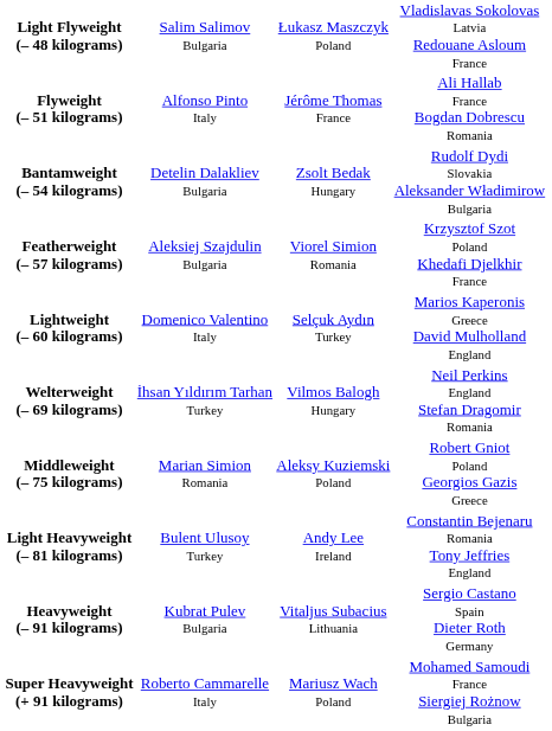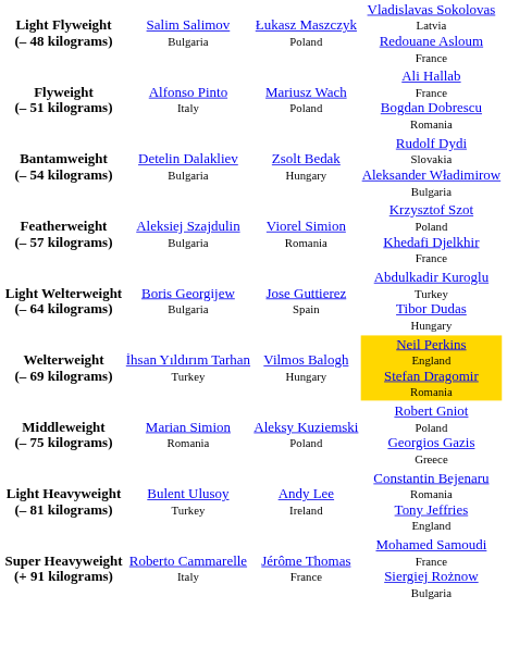 <table>
 <tr align="center">
 <td><strong>Light Flyweight<br>(– 48 kilograms)</strong></td>
 <td> <a href='#'>Salim Salimov</a><br><small>Bulgaria</small></td>
 <td> <a href='#'>Łukasz Maszczyk</a><br><small>Poland</small></td>
 <td> <a href='#'>Vladislavas Sokolovas</a><br><small>Latvia</small><br> <a href='#'>Redouane Asloum</a><br><small>France</small></td>
 </tr>
 <tr align="center">
 <td><strong>Flyweight<br>(– 51 kilograms)</strong></td>
 <td> <a href='#'>Alfonso Pinto</a><br><small>Italy</small></td>
-<td> <a href='#'>Jérôme Thomas</a><br><small>France</small></td>
+<td> <a href='#'>Mariusz Wach</a><br><small>Poland</small></td>
 <td> <a href='#'>Ali Hallab</a><br><small>France</small><br> <a href='#'>Bogdan Dobrescu</a><br><small>Romania</small></td>
 </tr>
 <tr align="center">
 <td><strong>Bantamweight<br>(– 54 kilograms)</strong></td>
 <td> <a href='#'>Detelin Dalakliev</a><br><small>Bulgaria</small></td>
 <td> <a href='#'>Zsolt Bedak</a><br><small>Hungary</small></td>
 <td> <a href='#'>Rudolf Dydi</a><br><small>Slovakia</small><br> <a href='#'>Aleksander Władimirow</a><br><small>Bulgaria</small></td>
 </tr>
 <tr align="center">
 <td><strong>Featherweight<br>(– 57 kilograms)</strong></td>
 <td> <a href='#'>Aleksiej Szajdulin</a><br><small>Bulgaria</small></td>
 <td> <a href='#'>Viorel Simion</a><br><small>Romania</small></td>
 <td> <a href='#'>Krzysztof Szot</a><br><small>Poland</small><br> <a href='#'>Khedafi Djelkhir</a><br><small>France</small></td>
 </tr>
 <tr align="center">
-<td><strong>Lightweight<br>(– 60 kilograms)</strong></td>
-<td> <a href='#'>Domenico Valentino</a><br><small>Italy</small></td>
-<td> <a href='#'>Selçuk Aydın</a><br><small>Turkey</small></td>
-<td> <a href='#'>Marios Kaperonis</a><br><small>Greece</small><br> <a href='#'>David Mulholland</a><br><small>England</small></td>
+<td><strong>Light Welterweight<br>(– 64 kilograms)</strong></td>
+<td> <a href='#'>Boris Georgijew</a><br><small>Bulgaria</small></td>
+<td> <a href='#'>Jose Guttierez</a><br><small>Spain</small></td>
+<td> <a href='#'>Abdulkadir Kuroglu</a><br><small>Turkey</small><br> <a href='#'>Tibor Dudas</a><br><small>Hungary</small></td>
 </tr>
 <tr align="center">
 <td><strong>Welterweight<br>(– 69 kilograms)</strong></td>
 <td> <a href='#'>İhsan Yıldırım Tarhan</a><br><small>Turkey</small></td>
 <td> <a href='#'>Vilmos Balogh</a><br><small>Hungary</small></td>
-<td> <a href='#'>Neil Perkins</a><br><small>England</small><br> <a href='#'>Stefan Dragomir</a><br><small>Romania</small></td>
+<td style="background: gold;"> <a href='#'>Neil Perkins</a><br><small>England</small><br> <a href='#'>Stefan Dragomir</a><br><small>Romania</small></td>
 </tr>
 <tr align="center">
 <td><strong>Middleweight<br>(– 75 kilograms)</strong></td>
 <td> <a href='#'>Marian Simion</a><br><small>Romania</small></td>
 <td> <a href='#'>Aleksy Kuziemski</a><br><small>Poland</small></td>
 <td> <a href='#'>Robert Gniot</a><br><small>Poland</small><br> <a href='#'>Georgios Gazis</a><br><small>Greece</small></td>
 </tr>
 <tr align="center">
 <td><strong>Light Heavyweight<br>(– 81 kilograms)</strong></td>
 <td> <a href='#'>Bulent Ulusoy</a><br><small>Turkey</small></td>
 <td> <a href='#'>Andy Lee</a><br><small>Ireland</small></td>
 <td> <a href='#'>Constantin Bejenaru</a><br><small>Romania</small><br> <a href='#'>Tony Jeffries</a><br><small>England</small></td>
 </tr>
 <tr align="center">
-<td><strong>Heavyweight<br>(– 91 kilograms)</strong></td>
-<td> <a href='#'>Kubrat Pulev</a><br><small>Bulgaria</small></td>
-<td> <a href='#'>Vitaljus Subacius</a><br><small>Lithuania</small></td>
-<td> <a href='#'>Sergio Castano</a><br><small>Spain</small><br> <a href='#'>Dieter Roth</a><br><small>Germany</small></td>
-</tr>
-<tr align="center">
 <td><strong>Super Heavyweight<br>(+ 91 kilograms)</strong></td>
 <td> <a href='#'>Roberto Cammarelle</a><br><small>Italy</small></td>
-<td> <a href='#'>Mariusz Wach</a><br><small>Poland</small></td>
+<td> <a href='#'>Jérôme Thomas</a><br><small>France</small></td>
 <td> <a href='#'>Mohamed Samoudi</a><br><small>France</small><br> <a href='#'>Siergiej Rożnow</a><br><small>Bulgaria</small></td>
 </tr>
 </table>
